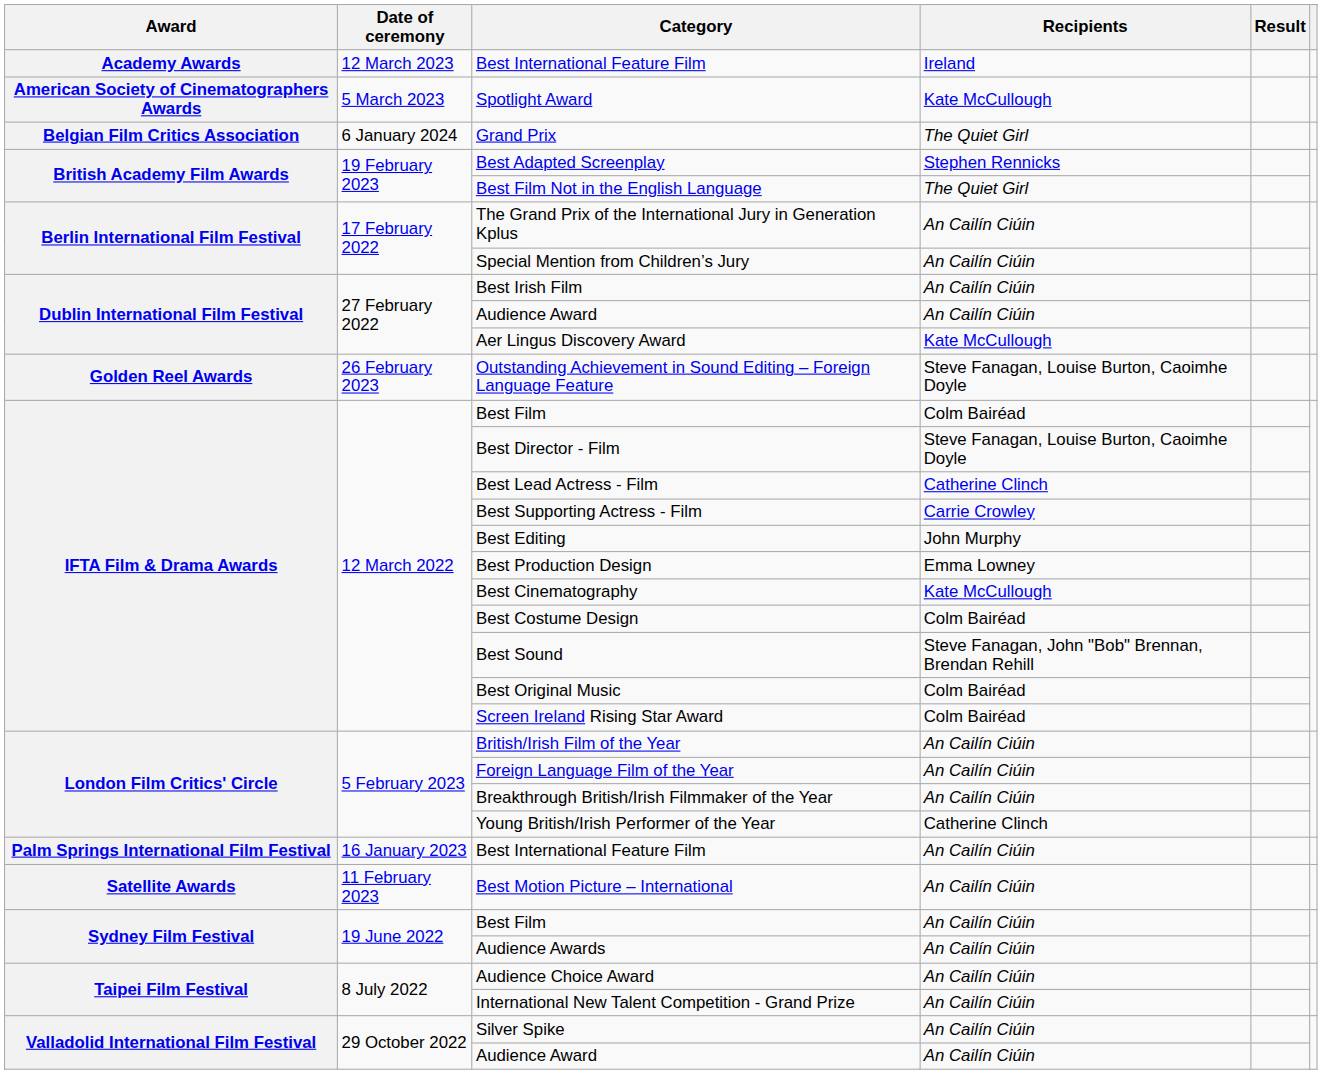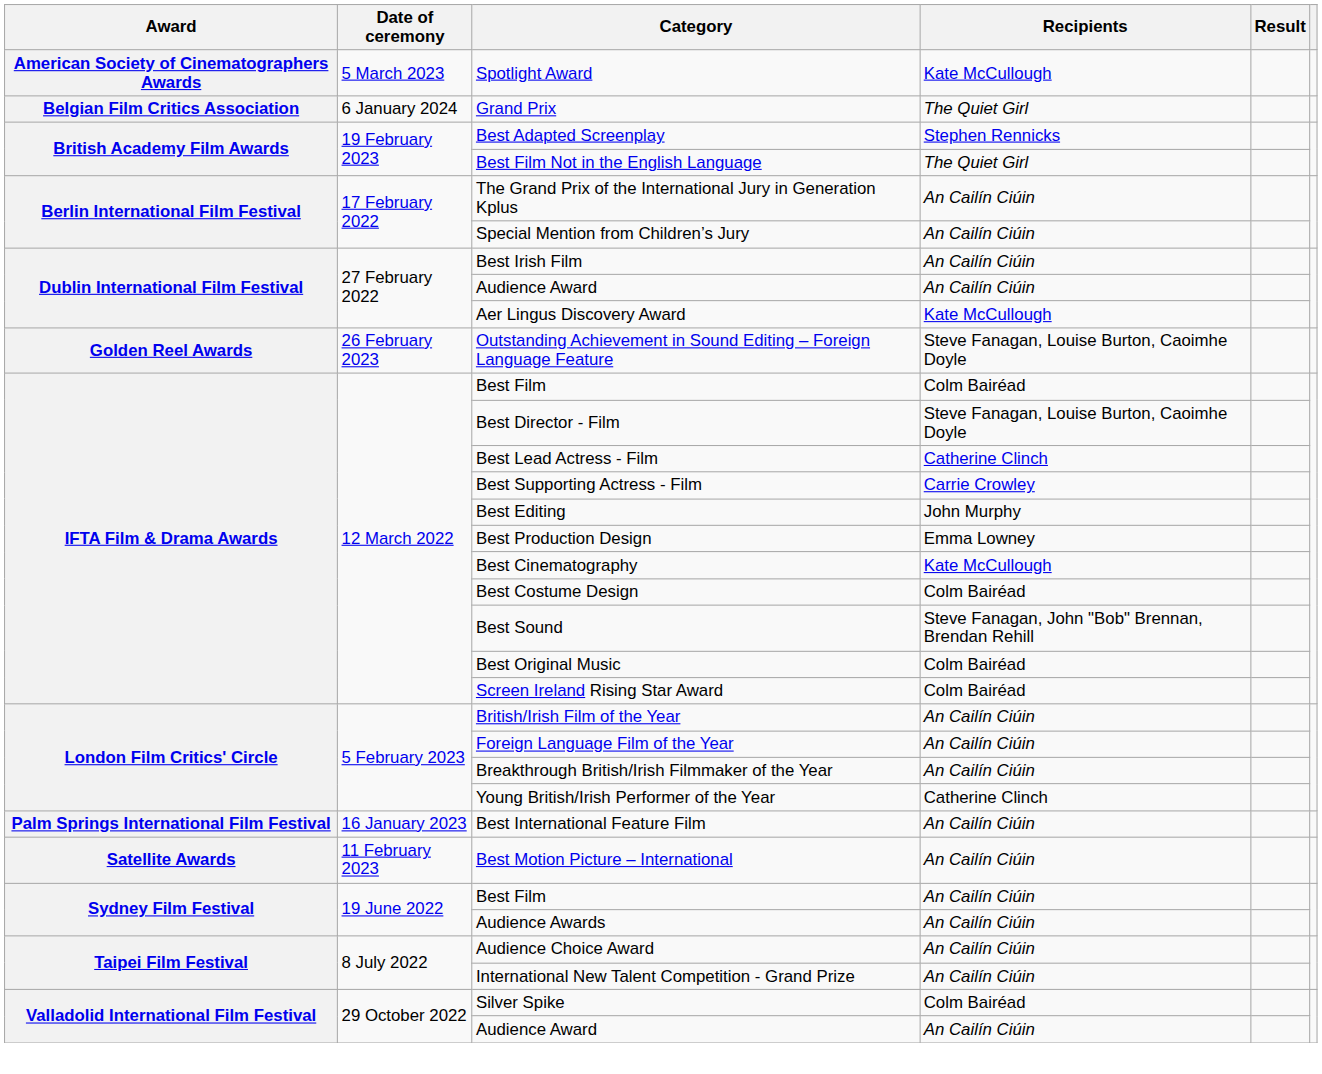 <table class="wikitable sortable plainrowheaders" style="width: 99%;">
 <tr>
 <th scope="col">Award</th>
 <th scope="col">Date of ceremony</th>
 <th scope="col">Category</th>
 <th scope="col">Recipients</th>
 <th scope="col">Result</th>
 <th scope="col" class="unsortable"></th>
-</tr>
-<tr>
-<th scope="row"><a href='#'>Academy Awards</a></th>
-<td><a href='#'>12 March 2023</a></td>
-<td><a href='#'>Best International Feature Film</a></td>
-<td><a href='#'>Ireland</a></td>
-<td></td>
-<td align="center"></td>
 </tr>
 <tr>
 <th scope="row"><a href='#'>American Society of Cinematographers Awards</a></th>
 <td><a href='#'>5 March 2023</a></td>
 <td><a href='#'>Spotlight Award</a></td>
 <td><a href='#'>Kate McCullough</a></td>
 <td></td>
 <td align="center"></td>
 </tr>
 <tr>
 <th scope="row"><a href='#'>Belgian Film Critics Association</a></th>
 <td>6 January 2024</td>
 <td><a href='#'>Grand Prix</a></td>
 <td><em>The Quiet Girl</em></td>
 <td></td>
 <td align="center"></td>
 </tr>
 <tr>
 <th scope="row"  rowspan="2"><a href='#'>British Academy Film Awards</a></th>
 <td rowspan="2"><a href='#'>19 February 2023</a></td>
 <td><a href='#'>Best Adapted Screenplay</a></td>
 <td><a href='#'>Stephen Rennicks</a></td>
 <td></td>
 <td rowspan="2" align="center"></td>
 </tr>
 <tr>
 <td><a href='#'>Best Film Not in the English Language</a></td>
 <td><em>The Quiet Girl</em></td>
 <td></td>
 </tr>
 <tr>
 <th scope="row" rowspan="2"><a href='#'>Berlin International Film Festival</a></th>
 <td rowspan="2"><a href='#'>17 February 2022</a></td>
 <td>The Grand Prix of the International Jury in Generation Kplus</td>
 <td><em>An Cailín Ciúin</em></td>
 <td></td>
 <td style="text-align:center;" rowspan="2"></td>
 </tr>
 <tr>
 <td>Special Mention from Children’s Jury</td>
 <td><em>An Cailín Ciúin</em></td>
 <td></td>
 </tr>
 <tr>
 <th scope="row" rowspan="3"><a href='#'>Dublin International Film Festival</a></th>
 <td rowspan="3">27 February 2022</td>
 <td>Best Irish Film</td>
 <td><em>An Cailín Ciúin</em></td>
 <td></td>
 <td style="text-align:center;" rowspan="3"></td>
 </tr>
 <tr>
 <td>Audience Award</td>
 <td><em>An Cailín Ciúin</em></td>
 <td></td>
 </tr>
 <tr>
 <td>Aer Lingus Discovery Award</td>
 <td><a href='#'>Kate McCullough</a></td>
 <td></td>
 </tr>
 <tr>
 <th scope="row"><a href='#'>Golden Reel Awards</a></th>
 <td><a href='#'>26 February 2023</a></td>
 <td><a href='#'>Outstanding Achievement in Sound Editing – Foreign Language Feature</a></td>
 <td>Steve Fanagan, Louise Burton, Caoimhe Doyle</td>
 <td></td>
 <td style="text-align:center;"></td>
 </tr>
 <tr>
 <th scope="row" rowspan="11"><a href='#'>IFTA Film & Drama Awards</a></th>
 <td rowspan="11"><a href='#'>12 March 2022</a></td>
 <td>Best Film</td>
 <td>Colm Bairéad</td>
 <td></td>
 <td style="text-align:center;" rowspan="11"><br></td>
 </tr>
 <tr>
 <td>Best Director - Film</td>
 <td>Steve Fanagan, Louise Burton, Caoimhe Doyle</td>
 <td></td>
 </tr>
 <tr>
 <td>Best Lead Actress - Film</td>
 <td><a href='#'>Catherine Clinch</a></td>
 <td></td>
 </tr>
 <tr>
 <td>Best Supporting Actress - Film</td>
 <td><a href='#'>Carrie Crowley</a></td>
 <td></td>
 </tr>
 <tr>
 <td>Best Editing</td>
 <td>John Murphy</td>
 <td></td>
 </tr>
 <tr>
 <td>Best Production Design</td>
 <td>Emma Lowney</td>
 <td></td>
 </tr>
 <tr>
 <td>Best Cinematography</td>
 <td><a href='#'>Kate McCullough</a></td>
 <td></td>
 </tr>
 <tr>
 <td>Best Costume Design</td>
 <td>Colm Bairéad</td>
 <td></td>
 </tr>
 <tr>
 <td>Best Sound</td>
 <td>Steve Fanagan, John "Bob" Brennan, Brendan Rehill</td>
 <td></td>
 </tr>
 <tr>
 <td>Best Original Music</td>
 <td>Colm Bairéad</td>
 <td></td>
 </tr>
 <tr>
 <td><a href='#'>Screen Ireland</a> Rising Star Award</td>
 <td>Colm Bairéad</td>
 <td></td>
 </tr>
 <tr>
 <th rowspan="4" scope="row"><a href='#'>London Film Critics' Circle</a></th>
 <td rowspan="4"><a href='#'>5 February 2023</a></td>
 <td><a href='#'>British/Irish Film of the Year</a></td>
 <td><em>An Cailín Ciúin</em></td>
 <td></td>
 <td align="center" rowspan="4"><br></td>
 </tr>
 <tr>
 <td><a href='#'>Foreign Language Film of the Year</a></td>
 <td><em>An Cailín Ciúin</em></td>
 <td></td>
 </tr>
 <tr>
 <td>Breakthrough British/Irish Filmmaker of the Year</td>
 <td><em>An Cailín Ciúin</em></td>
 <td></td>
 </tr>
 <tr>
 <td>Young British/Irish Performer of the Year</td>
 <td>Catherine Clinch</td>
 <td></td>
 </tr>
 <tr>
 <th scope="row"><a href='#'>Palm Springs International Film Festival</a></th>
 <td><a href='#'>16 January 2023</a></td>
 <td>Best International Feature Film</td>
 <td><em>An Cailín Ciúin</em></td>
 <td></td>
 <td align="center"></td>
 </tr>
 <tr>
 <th scope="row"><a href='#'>Satellite Awards</a></th>
 <td><a href='#'>11 February 2023</a></td>
 <td><a href='#'>Best Motion Picture – International</a></td>
 <td><em>An Cailín Ciúin</em></td>
 <td></td>
 <td></td>
 </tr>
 <tr>
 <th scope="row" rowspan="2"><a href='#'>Sydney Film Festival</a></th>
 <td rowspan="2"><a href='#'>19 June 2022</a></td>
 <td>Best Film</td>
 <td><em>An Cailín Ciúin</em></td>
 <td></td>
 <td style="text-align:center;" rowspan="2"></td>
 </tr>
 <tr>
 <td>Audience Awards</td>
 <td><em>An Cailín Ciúin</em></td>
 <td></td>
 </tr>
 <tr>
 <th scope="row" rowspan="2"><a href='#'>Taipei Film Festival</a></th>
 <td rowspan="2">8 July 2022</td>
 <td>Audience Choice Award</td>
 <td><em>An Cailín Ciúin</em></td>
 <td></td>
 <td style="text-align:center;" rowspan="2"></td>
 </tr>
 <tr>
 <td>International New Talent Competition - Grand Prize</td>
 <td><em>An Cailín Ciúin</em></td>
 <td></td>
 </tr>
 <tr>
 <th scope="row" rowspan = "2"><a href='#'>Valladolid International Film Festival</a></th>
 <td rowspan = "2">29 October 2022</td>
 <td>Silver Spike</td>
-<td><em>An Cailín Ciúin</em></td>
+<td>Colm Bairéad</td>
 <td></td>
 <td style="text-align:center;" rowspan="2"></td>
 </tr>
 <tr>
 <td>Audience Award</td>
 <td><em>An Cailín Ciúin</em></td>
 <td></td>
 </tr>
 </table>
